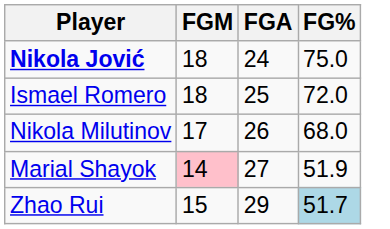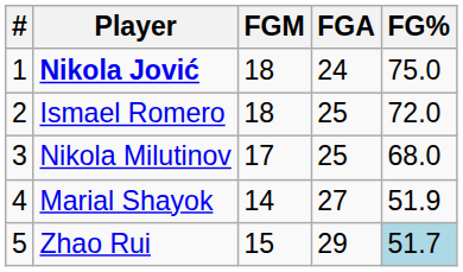 <table class=wikitable width=auto>
 <tr>
+<th>#</th>
 <th>Player</th>
 <th>FGM</th>
 <th>FGA</th>
 <th>FG%</th>
 </tr>
 <tr>
+<td>1</td>
 <td> <strong><a href='#'>Nikola Jović</a></strong></td>
 <td>18</td>
 <td>24</td>
 <td>75.0</td>
 </tr>
 <tr>
+<td>2</td>
 <td> <a href='#'>Ismael Romero</a></td>
 <td>18</td>
 <td>25</td>
 <td>72.0</td>
 </tr>
 <tr>
+<td>3</td>
 <td> <a href='#'>Nikola Milutinov</a></td>
 <td>17</td>
-<td>26</td>
+<td>25</td>
 <td>68.0</td>
 </tr>
 <tr>
+<td>4</td>
 <td> <a href='#'>Marial Shayok</a></td>
-<td style="background: pink;">14</td>
+<td>14</td>
 <td>27</td>
 <td>51.9</td>
 </tr>
 <tr>
+<td>5</td>
 <td> <a href='#'>Zhao Rui</a></td>
 <td>15</td>
 <td>29</td>
 <td style="background: lightblue;">51.7</td>
 </tr>
 </table>
